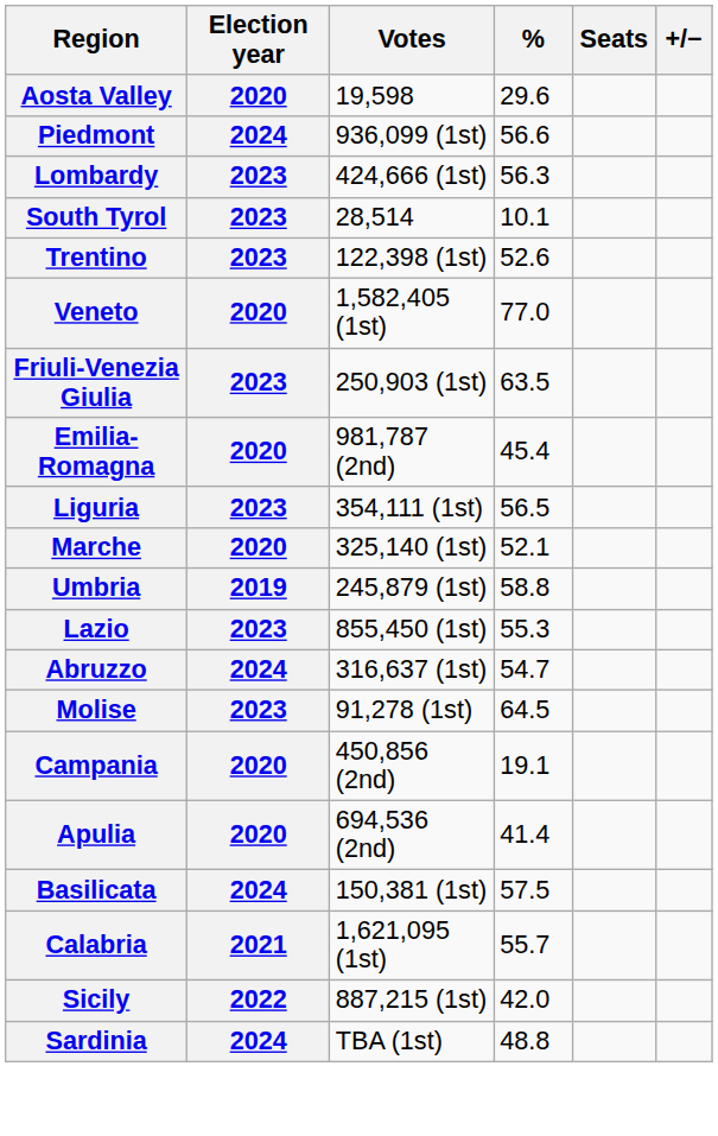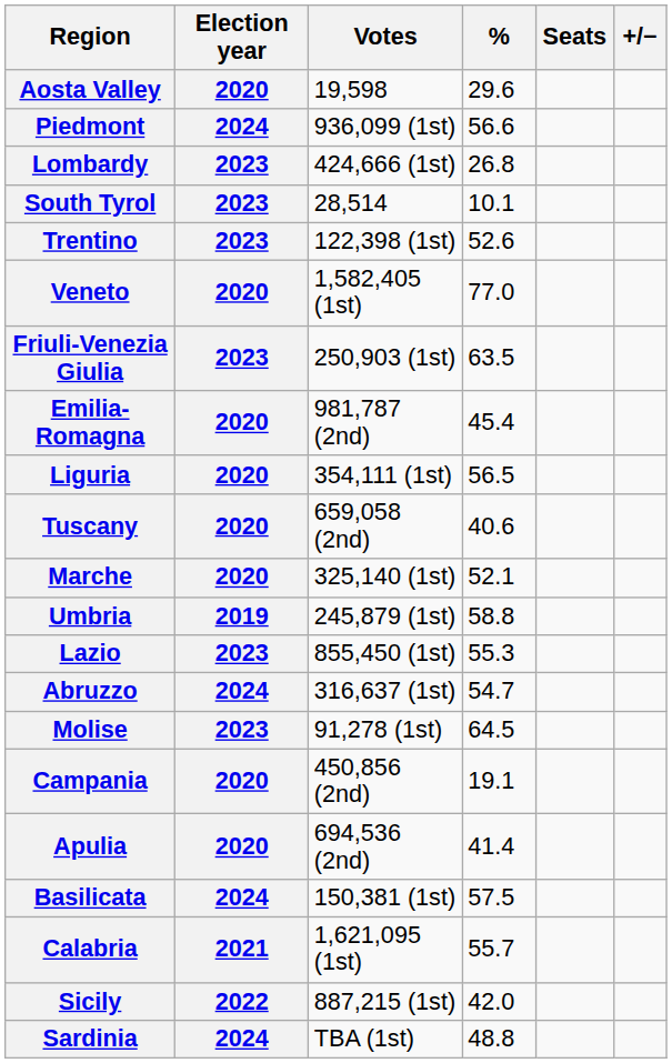 <table class=wikitable style="width:50%; border:1px #AAAAFF solid">
 <tr>
 <th width=19%>Region</th>
 <th width=13%>Election year</th>
 <th width=16%>Votes</th>
 <th width=7%>%</th>
 <th width=1%>Seats</th>
 <th width=6%>+/−</th>
 </tr>
 <tr>
 <th><a href='#'>Aosta Valley</a></th>
 <th><a href='#'>2020</a></th>
 <td>19,598</td>
 <td>29.6</td>
 <td></td>
 <td></td>
 </tr>
 <tr>
 <th><a href='#'>Piedmont</a></th>
 <th><a href='#'>2024</a></th>
 <td>936,099 (1st)</td>
 <td>56.6</td>
 <td></td>
 <td></td>
 </tr>
 <tr>
 <th><a href='#'>Lombardy</a></th>
 <th><a href='#'>2023</a></th>
 <td>424,666 (1st)</td>
-<td>56.3</td>
+<td>26.8</td>
 <td></td>
 <td></td>
 </tr>
 <tr>
 <th><a href='#'>South Tyrol</a></th>
 <th><a href='#'>2023</a></th>
 <td>28,514</td>
 <td>10.1</td>
 <td></td>
 <td></td>
 </tr>
 <tr>
 <th><a href='#'>Trentino</a></th>
 <th><a href='#'>2023</a></th>
 <td>122,398 (1st)</td>
 <td>52.6</td>
 <td></td>
 <td></td>
 </tr>
 <tr>
 <th><a href='#'>Veneto</a></th>
 <th><a href='#'>2020</a></th>
 <td>1,582,405 (1st)</td>
 <td>77.0</td>
 <td></td>
 <td></td>
 </tr>
 <tr>
 <th><a href='#'>Friuli-Venezia Giulia</a></th>
 <th><a href='#'>2023</a></th>
 <td>250,903 (1st)</td>
 <td>63.5</td>
 <td></td>
 <td></td>
 </tr>
 <tr>
 <th><a href='#'>Emilia-Romagna</a></th>
 <th><a href='#'>2020</a></th>
 <td>981,787 (2nd)</td>
 <td>45.4</td>
 <td></td>
 <td></td>
 </tr>
 <tr>
 <th><a href='#'>Liguria</a></th>
-<th><a href='#'>2023</a></th>
+<th><a href='#'>2020</a></th>
 <td>354,111 (1st)</td>
 <td>56.5</td>
+<td></td>
+<td></td>
+</tr>
+<tr>
+<th><a href='#'>Tuscany</a></th>
+<th><a href='#'>2020</a></th>
+<td>659,058 (2nd)</td>
+<td>40.6</td>
 <td></td>
 <td></td>
 </tr>
 <tr>
 <th><a href='#'>Marche</a></th>
 <th><a href='#'>2020</a></th>
 <td>325,140 (1st)</td>
 <td>52.1</td>
 <td></td>
 <td></td>
 </tr>
 <tr>
 <th><a href='#'>Umbria</a></th>
 <th><a href='#'>2019</a></th>
 <td>245,879 (1st)</td>
 <td>58.8</td>
 <td></td>
 <td></td>
 </tr>
 <tr>
 <th><a href='#'>Lazio</a></th>
 <th><a href='#'>2023</a></th>
 <td>855,450 (1st)</td>
 <td>55.3</td>
 <td></td>
 <td></td>
 </tr>
 <tr>
 <th><a href='#'>Abruzzo</a></th>
 <th><a href='#'>2024</a></th>
 <td>316,637 (1st)</td>
 <td>54.7</td>
 <td></td>
 <td></td>
 </tr>
 <tr>
 <th><a href='#'>Molise</a></th>
 <th><a href='#'>2023</a></th>
 <td>91,278 (1st)</td>
 <td>64.5</td>
 <td></td>
 <td></td>
 </tr>
 <tr>
 <th><a href='#'>Campania</a></th>
 <th><a href='#'>2020</a></th>
 <td>450,856 (2nd)</td>
 <td>19.1</td>
 <td></td>
 <td></td>
 </tr>
 <tr>
 <th><a href='#'>Apulia</a></th>
 <th><a href='#'>2020</a></th>
 <td>694,536 (2nd)</td>
 <td>41.4</td>
 <td></td>
 <td></td>
 </tr>
 <tr>
 <th><a href='#'>Basilicata</a></th>
 <th><a href='#'>2024</a></th>
 <td>150,381 (1st)</td>
 <td>57.5</td>
 <td></td>
 <td></td>
 </tr>
 <tr>
 <th><a href='#'>Calabria</a></th>
 <th><a href='#'>2021</a></th>
 <td>1,621,095 (1st)</td>
 <td>55.7</td>
 <td></td>
 <td></td>
 </tr>
 <tr>
 <th><a href='#'>Sicily</a></th>
 <th><a href='#'>2022</a></th>
 <td>887,215 (1st)</td>
 <td>42.0</td>
 <td></td>
 <td></td>
 </tr>
 <tr>
 <th><a href='#'>Sardinia</a></th>
 <th><a href='#'>2024</a></th>
 <td>TBA (1st)</td>
 <td>48.8</td>
 <td></td>
 <td></td>
 </tr>
 </table>
